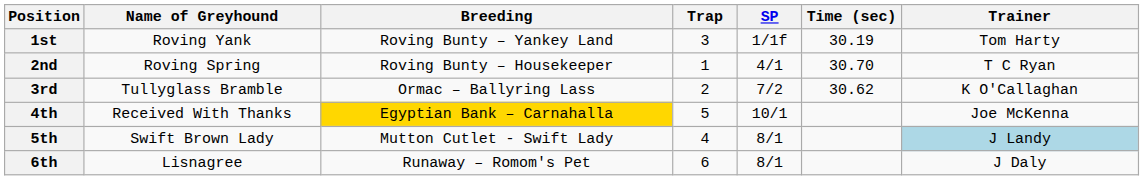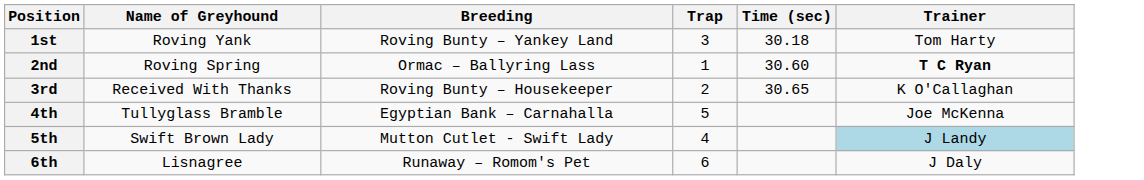 <table class="wikitable" style="text-align:center">
 <tr>
 <th width=50>Position</th>
 <th width=200>Name of Greyhound</th>
 <th width=300>Breeding</th>
 <th width=50>Trap</th>
-<th width=50><a href='#'>SP</a></th>
 <th width=80>Time (sec)</th>
 <th width=200>Trainer</th>
 </tr>
 <tr>
 <th>1st</th>
 <td>Roving Yank</td>
 <td>Roving Bunty – Yankey Land</td>
 <td>3</td>
-<td>1/1f</td>
-<td>30.19</td>
+<td>30.18</td>
 <td>Tom Harty</td>
 </tr>
 <tr>
 <th>2nd</th>
 <td>Roving Spring</td>
-<td>Roving Bunty – Housekeeper</td>
+<td>Ormac – Ballyring Lass</td>
 <td>1</td>
-<td>4/1</td>
-<td>30.70</td>
-<td>T C Ryan</td>
+<td>30.60</td>
+<td><strong>T C Ryan</strong></td>
 </tr>
 <tr>
 <th>3rd</th>
-<td>Tullyglass Bramble</td>
-<td>Ormac – Ballyring Lass</td>
+<td>Received With Thanks</td>
+<td>Roving Bunty – Housekeeper</td>
 <td>2</td>
-<td>7/2</td>
-<td>30.62</td>
+<td>30.65</td>
 <td>K O'Callaghan</td>
 </tr>
 <tr>
 <th>4th</th>
-<td>Received With Thanks</td>
-<td style="background: gold;">Egyptian Bank – Carnahalla</td>
+<td>Tullyglass Bramble</td>
+<td>Egyptian Bank – Carnahalla</td>
 <td>5</td>
-<td>10/1</td>
 <td></td>
 <td>Joe McKenna</td>
 </tr>
 <tr>
 <th>5th</th>
 <td>Swift Brown Lady</td>
 <td>Mutton Cutlet - Swift Lady</td>
 <td>4</td>
-<td>8/1</td>
 <td></td>
 <td style="background: lightblue;">J Landy</td>
 </tr>
 <tr>
 <th>6th</th>
 <td>Lisnagree</td>
 <td>Runaway – Romom's Pet</td>
 <td>6</td>
-<td>8/1</td>
 <td></td>
 <td>J Daly</td>
 </tr>
 </table>
